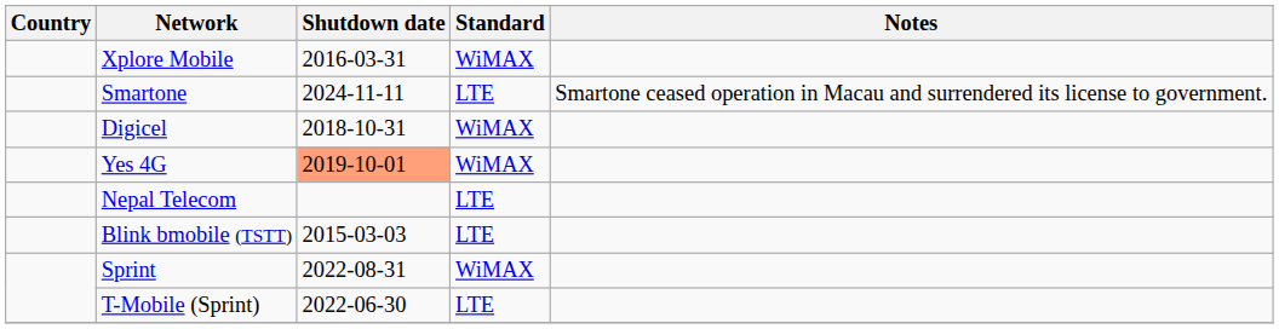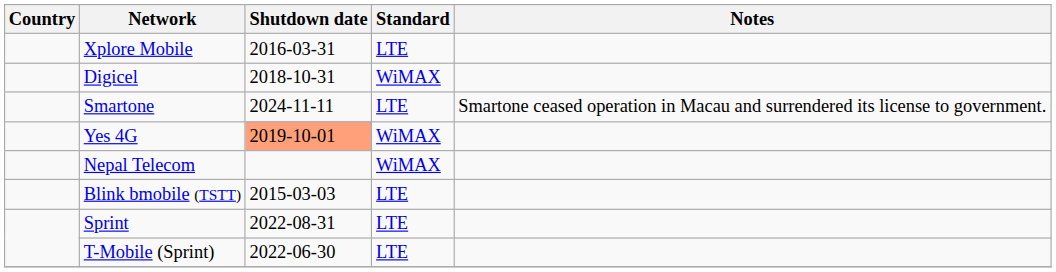 <table class="wikitable sortable">
 <tr>
 <th>Country</th>
 <th>Network</th>
 <th>Shutdown date</th>
 <th>Standard</th>
 <th>Notes</th>
 </tr>
 <tr>
 <td></td>
 <td><a href='#'>Xplore Mobile</a></td>
 <td>2016-03-31</td>
+<td><a href='#'>LTE</a></td>
+<td></td>
+</tr>
+<tr>
+<td></td>
+<td><a href='#'>Digicel</a></td>
+<td>2018-10-31</td>
 <td><a href='#'>WiMAX</a></td>
 <td></td>
 </tr>
 <tr>
 <td></td>
 <td><a href='#'>Smartone</a></td>
 <td>2024-11-11</td>
 <td><a href='#'>LTE</a></td>
 <td>Smartone ceased operation in Macau and surrendered its license to government.</td>
 </tr>
 <tr>
 <td></td>
-<td><a href='#'>Digicel</a></td>
-<td>2018-10-31</td>
-<td><a href='#'>WiMAX</a></td>
-<td></td>
-</tr>
-<tr>
-<td></td>
 <td><a href='#'>Yes 4G</a></td>
 <td style="background: lightsalmon;">2019-10-01</td>
 <td><a href='#'>WiMAX</a></td>
 <td></td>
 </tr>
 <tr>
 <td></td>
 <td><a href='#'>Nepal Telecom</a></td>
 <td></td>
-<td><a href='#'>LTE</a></td>
+<td><a href='#'>WiMAX</a></td>
 <td></td>
 </tr>
 <tr>
 <td></td>
 <td><a href='#'>Blink bmobile</a> <small>(<a href='#'>TSTT</a>)</small></td>
 <td>2015-03-03</td>
 <td><a href='#'>LTE</a></td>
 <td></td>
 </tr>
 <tr>
 <td rowspan="2"></td>
 <td><a href='#'>Sprint</a></td>
 <td>2022-08-31</td>
-<td><a href='#'>WiMAX</a></td>
+<td><a href='#'>LTE</a></td>
 <td></td>
 </tr>
 <tr>
 <td><a href='#'>T-Mobile</a> (Sprint)</td>
 <td>2022-06-30</td>
 <td><a href='#'>LTE</a></td>
 <td></td>
 </tr>
 <tr>
 </tr>
 </table>
